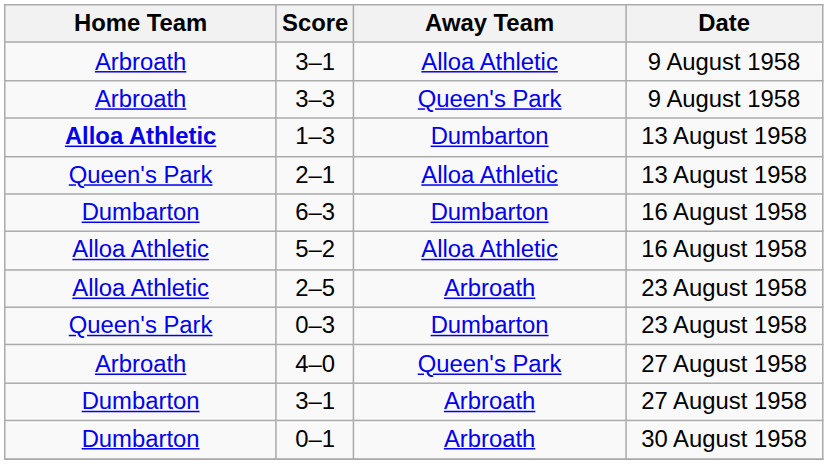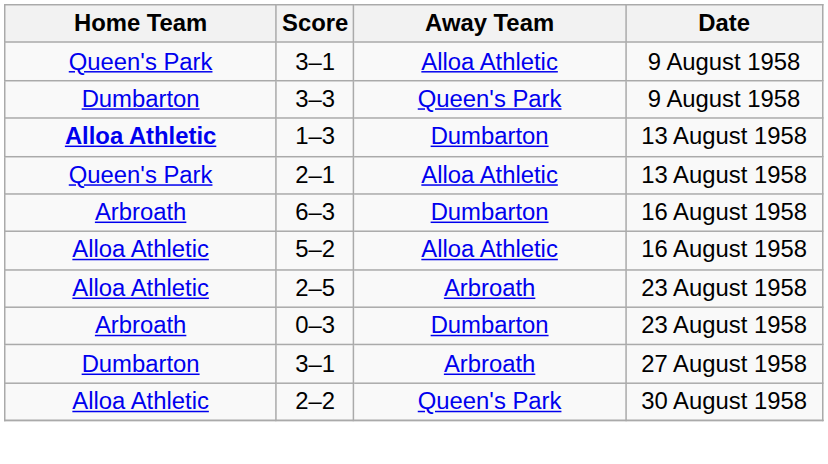 <table class="wikitable" style="text-align:center;">
 <tr>
 <th width=175>Home Team</th>
 <th width=20>Score</th>
 <th width=175>Away Team</th>
 <th width= 125>Date</th>
 </tr>
 <tr>
-<td><a href='#'>Arbroath</a></td>
+<td><a href='#'>Queen's Park</a></td>
 <td>3–1</td>
 <td><a href='#'>Alloa Athletic</a></td>
 <td>9 August 1958</td>
 </tr>
 <tr>
-<td><a href='#'>Arbroath</a></td>
+<td><a href='#'>Dumbarton</a></td>
 <td>3–3</td>
 <td><a href='#'>Queen's Park</a></td>
 <td>9 August 1958</td>
 </tr>
 <tr>
 <td><strong><a href='#'>Alloa Athletic</a></strong></td>
 <td>1–3</td>
 <td><a href='#'>Dumbarton</a></td>
 <td>13 August 1958</td>
 </tr>
 <tr>
 <td><a href='#'>Queen's Park</a></td>
 <td>2–1</td>
 <td><a href='#'>Alloa Athletic</a></td>
 <td>13 August 1958</td>
 </tr>
 <tr>
-<td><a href='#'>Dumbarton</a></td>
+<td><a href='#'>Arbroath</a></td>
 <td>6–3</td>
 <td><a href='#'>Dumbarton</a></td>
 <td>16 August 1958</td>
 </tr>
 <tr>
 <td><a href='#'>Alloa Athletic</a></td>
 <td>5–2</td>
 <td><a href='#'>Alloa Athletic</a></td>
 <td>16 August 1958</td>
 </tr>
 <tr>
 <td><a href='#'>Alloa Athletic</a></td>
 <td>2–5</td>
 <td><a href='#'>Arbroath</a></td>
 <td>23 August 1958</td>
 </tr>
 <tr>
-<td><a href='#'>Queen's Park</a></td>
+<td><a href='#'>Arbroath</a></td>
 <td>0–3</td>
 <td><a href='#'>Dumbarton</a></td>
 <td>23 August 1958</td>
-</tr>
-<tr>
-<td><a href='#'>Arbroath</a></td>
-<td>4–0</td>
-<td><a href='#'>Queen's Park</a></td>
-<td>27 August 1958</td>
 </tr>
 <tr>
 <td><a href='#'>Dumbarton</a></td>
 <td>3–1</td>
 <td><a href='#'>Arbroath</a></td>
 <td>27 August 1958</td>
 </tr>
 <tr>
-<td><a href='#'>Dumbarton</a></td>
-<td>0–1</td>
-<td><a href='#'>Arbroath</a></td>
+<td><a href='#'>Alloa Athletic</a></td>
+<td>2–2</td>
+<td><a href='#'>Queen's Park</a></td>
 <td>30 August 1958</td>
 </tr>
 <tr>
 </tr>
 </table>
